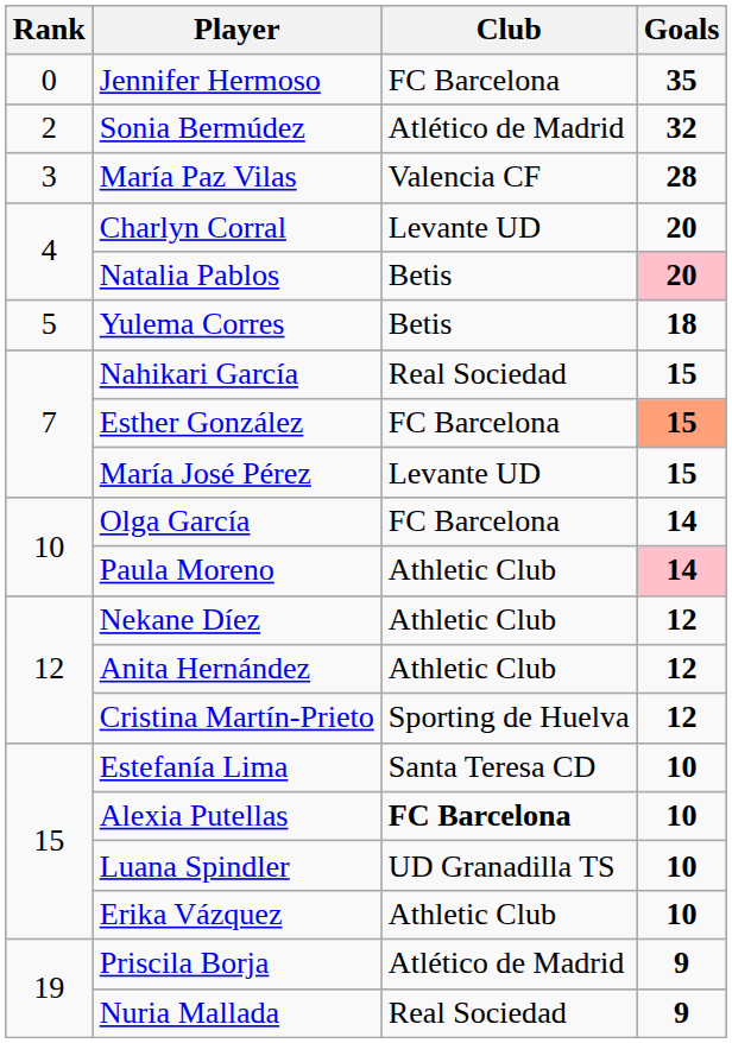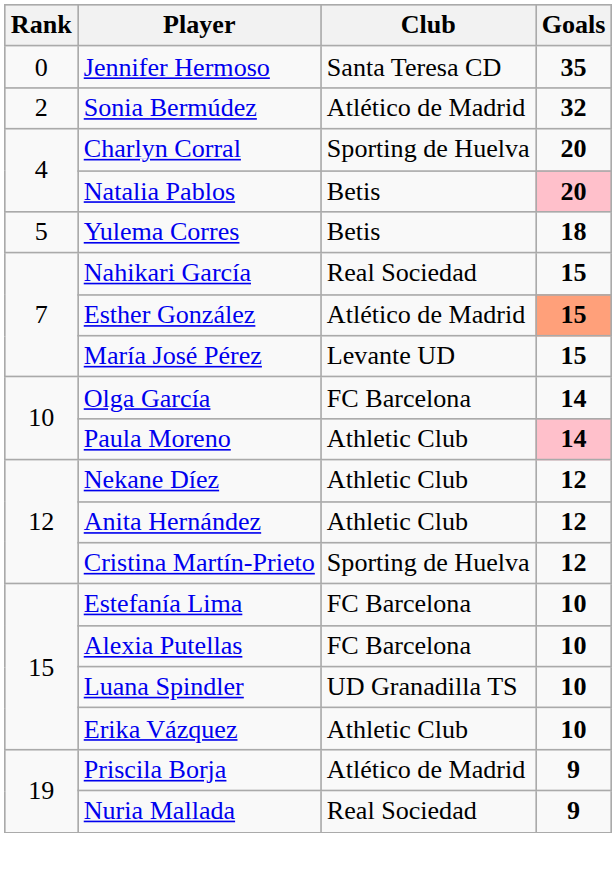 <table class="wikitable" style="text-align:center">
 <tr>
 <th>Rank</th>
 <th>Player</th>
 <th>Club</th>
 <th>Goals</th>
 </tr>
 <tr>
 <td>0</td>
 <td align="left"><a href='#'>Jennifer Hermoso</a></td>
-<td align="left">FC Barcelona</td>
+<td align="left">Santa Teresa CD</td>
 <td><strong>35</strong></td>
 </tr>
 <tr>
 <td>2</td>
 <td align="left"><a href='#'>Sonia Bermúdez</a></td>
 <td align="left">Atlético de Madrid</td>
 <td><strong>32</strong></td>
 </tr>
 <tr>
-<td>3</td>
-<td align="left"><a href='#'>María Paz Vilas</a></td>
-<td align="left">Valencia CF</td>
-<td><strong>28</strong></td>
-</tr>
-<tr>
 <td rowspan=2>4</td>
 <td align="left"><a href='#'>Charlyn Corral</a></td>
-<td align="left">Levante UD</td>
+<td align="left">Sporting de Huelva</td>
 <td><strong>20</strong></td>
 </tr>
 <tr>
 <td align="left"><a href='#'>Natalia Pablos</a></td>
 <td align="left">Betis</td>
 <td style="background: pink;"><strong>20</strong></td>
 </tr>
 <tr>
 <td>5</td>
 <td align="left"><a href='#'>Yulema Corres</a></td>
 <td align="left">Betis</td>
 <td><strong>18</strong></td>
 </tr>
 <tr>
 <td rowspan="3">7</td>
 <td align="left"><a href='#'>Nahikari García</a></td>
 <td align="left">Real Sociedad</td>
 <td><strong>15</strong></td>
 </tr>
 <tr>
 <td align="left"><a href='#'>Esther González</a></td>
-<td align="left">FC Barcelona</td>
+<td align="left">Atlético de Madrid</td>
 <td style="background: lightsalmon;"><strong>15</strong></td>
 </tr>
 <tr>
 <td align="left"><a href='#'>María José Pérez</a></td>
 <td align="left">Levante UD</td>
 <td><strong>15</strong></td>
 </tr>
 <tr>
 <td rowspan=2>10</td>
 <td align="left"><a href='#'>Olga García</a></td>
 <td align="left">FC Barcelona</td>
 <td><strong>14</strong></td>
 </tr>
 <tr>
 <td align="left"><a href='#'>Paula Moreno</a></td>
 <td align="left">Athletic Club</td>
 <td style="background: pink;"><strong>14</strong></td>
 </tr>
 <tr>
 <td rowspan="3">12</td>
 <td align="left"><a href='#'>Nekane Díez</a></td>
 <td align="left">Athletic Club</td>
 <td><strong>12</strong></td>
 </tr>
 <tr>
 <td align="left"><a href='#'>Anita Hernández</a></td>
 <td align="left">Athletic Club</td>
 <td><strong>12</strong></td>
 </tr>
 <tr>
 <td align="left"><a href='#'>Cristina Martín-Prieto</a></td>
 <td align="left">Sporting de Huelva</td>
 <td><strong>12</strong></td>
 </tr>
 <tr>
 <td rowspan="4">15</td>
 <td align="left"><a href='#'>Estefanía Lima</a></td>
-<td align="left">Santa Teresa CD</td>
+<td align="left">FC Barcelona</td>
 <td><strong>10</strong></td>
 </tr>
 <tr>
 <td align="left"><a href='#'>Alexia Putellas</a></td>
-<td align="left"><strong>FC Barcelona</strong></td>
+<td align="left">FC Barcelona</td>
 <td><strong>10</strong></td>
 </tr>
 <tr>
 <td align="left"><a href='#'>Luana Spindler</a></td>
 <td align="left">UD Granadilla TS</td>
 <td><strong>10</strong></td>
 </tr>
 <tr>
 <td align="left"><a href='#'>Erika Vázquez</a></td>
 <td align="left">Athletic Club</td>
 <td><strong>10</strong></td>
 </tr>
 <tr>
 <td rowspan=2>19</td>
 <td align="left"><a href='#'>Priscila Borja</a></td>
 <td align="left">Atlético de Madrid</td>
 <td><strong>9</strong></td>
 </tr>
 <tr>
 <td align="left"><a href='#'>Nuria Mallada</a></td>
 <td align="left">Real Sociedad</td>
 <td><strong>9</strong></td>
 </tr>
 <tr>
 </tr>
 </table>
